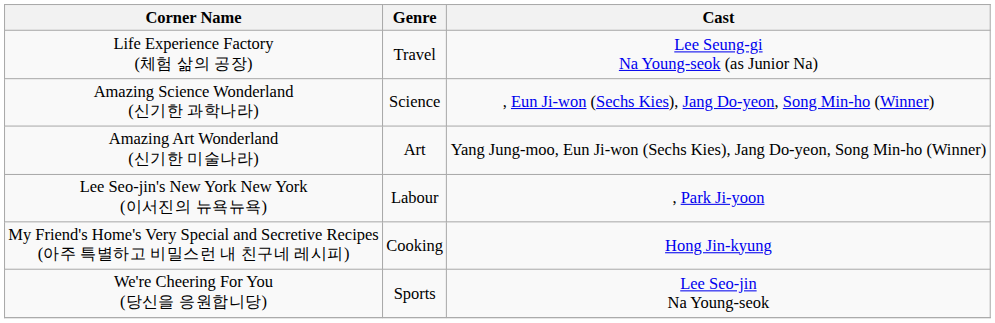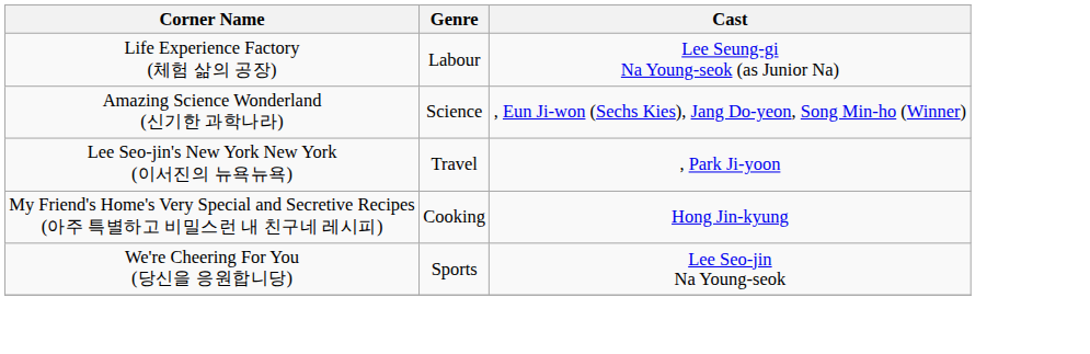 <table class="wikitable" style="text-align:center;">
 <tr>
 <th>Corner Name</th>
 <th>Genre</th>
 <th>Cast</th>
 </tr>
 <tr>
 <td>Life Experience Factory<br>(체험 삶의 공장)</td>
-<td>Travel</td>
+<td>Labour</td>
 <td><a href='#'>Lee Seung-gi</a><br><a href='#'>Na Young-seok</a> (as Junior Na) </td>
 </tr>
 <tr>
 <td>Amazing Science Wonderland<br>(신기한 과학나라)</td>
 <td>Science</td>
 <td>, <a href='#'>Eun Ji-won</a> (<a href='#'>Sechs Kies</a>), <a href='#'>Jang Do-yeon</a>, <a href='#'>Song Min-ho</a> (<a href='#'>Winner</a>)</td>
 </tr>
 <tr>
-<td>Amazing Art Wonderland<br>(신기한 미술나라)</td>
-<td>Art</td>
-<td>Yang Jung-moo, Eun Ji-won (Sechs Kies), Jang Do-yeon, Song Min-ho (Winner)</td>
-</tr>
-<tr>
 <td>Lee Seo-jin's New York New York<br>(이서진의 뉴욕뉴욕)</td>
-<td>Labour</td>
+<td>Travel</td>
 <td>, <a href='#'>Park Ji-yoon</a></td>
 </tr>
 <tr>
 <td>My Friend's Home's Very Special and Secretive Recipes<br>(아주 특별하고 비밀스런 내 친구네 레시피)</td>
 <td>Cooking</td>
 <td><a href='#'>Hong Jin-kyung</a></td>
 </tr>
 <tr>
 <td>We're Cheering For You<br>(당신을 응원합니당)</td>
 <td>Sports</td>
 <td><a href='#'>Lee Seo-jin</a><br>Na Young-seok </td>
 </tr>
 <tr>
 </tr>
 </table>
